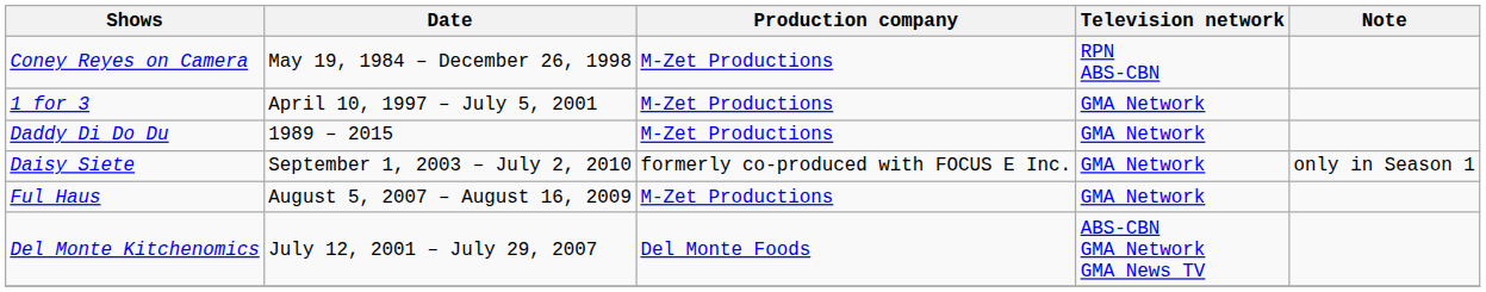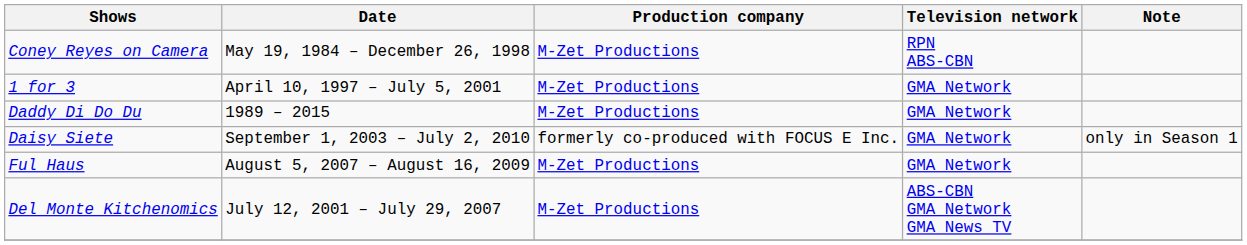 <table class="wikitable">
 <tr>
 <th>Shows</th>
 <th>Date</th>
 <th>Production company</th>
 <th>Television network</th>
 <th>Note</th>
 </tr>
 <tr>
 <td><em><a href='#'>Coney Reyes on Camera</a></em></td>
 <td>May 19, 1984 – December 26, 1998</td>
 <td><a href='#'>M-Zet Productions</a></td>
 <td><a href='#'>RPN</a><br><a href='#'>ABS-CBN</a></td>
 <td></td>
 </tr>
 <tr>
 <td><em><a href='#'>1 for 3</a></em></td>
 <td>April 10, 1997 – July 5, 2001</td>
 <td><a href='#'>M-Zet Productions</a></td>
 <td><a href='#'>GMA Network</a></td>
 <td></td>
 </tr>
 <tr>
 <td><em><a href='#'>Daddy Di Do Du</a></em></td>
 <td>1989 – 2015</td>
 <td><a href='#'>M-Zet Productions</a></td>
 <td><a href='#'>GMA Network</a></td>
 <td></td>
 </tr>
 <tr>
 <td><em><a href='#'>Daisy Siete</a></em></td>
 <td>September 1, 2003 – July 2, 2010</td>
 <td>formerly co-produced with FOCUS E Inc.</td>
 <td><a href='#'>GMA Network</a></td>
 <td>only in Season 1</td>
 </tr>
 <tr>
 <td><em><a href='#'>Ful Haus</a></em></td>
 <td>August 5, 2007 – August 16, 2009</td>
 <td><a href='#'>M-Zet Productions</a></td>
 <td><a href='#'>GMA Network</a></td>
 <td></td>
 </tr>
 <tr>
 <td><em><a href='#'>Del Monte Kitchenomics</a></em></td>
 <td>July 12, 2001 – July 29, 2007</td>
-<td><a href='#'>Del Monte Foods</a></td>
+<td><a href='#'>M-Zet Productions</a></td>
 <td><a href='#'>ABS-CBN</a><br><a href='#'>GMA Network</a><br><a href='#'>GMA News TV</a></td>
 <td></td>
 </tr>
 <tr>
 </tr>
 </table>
